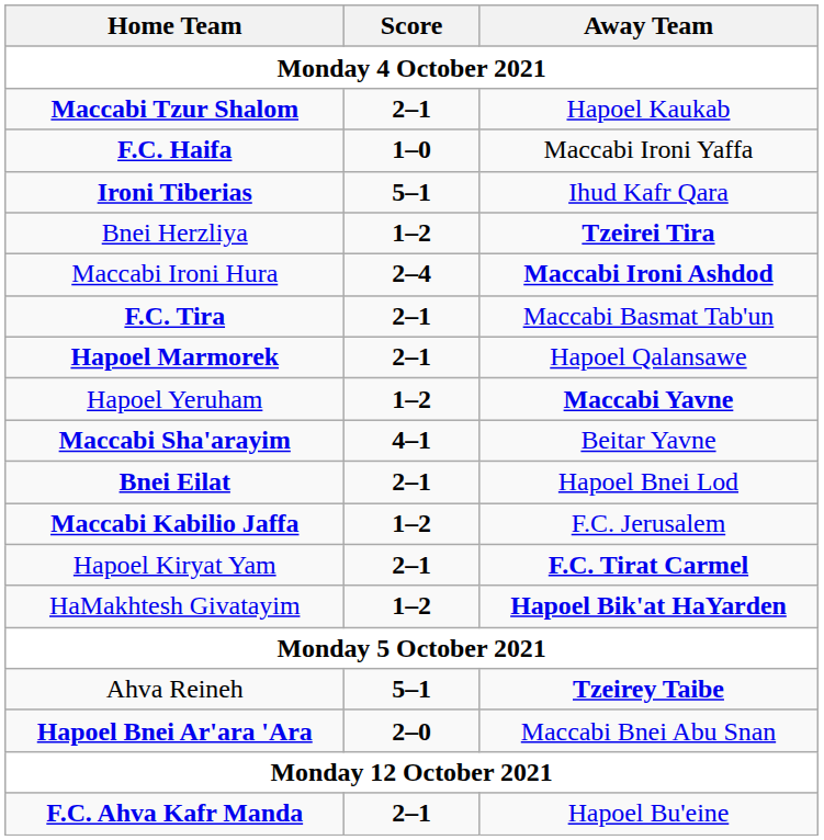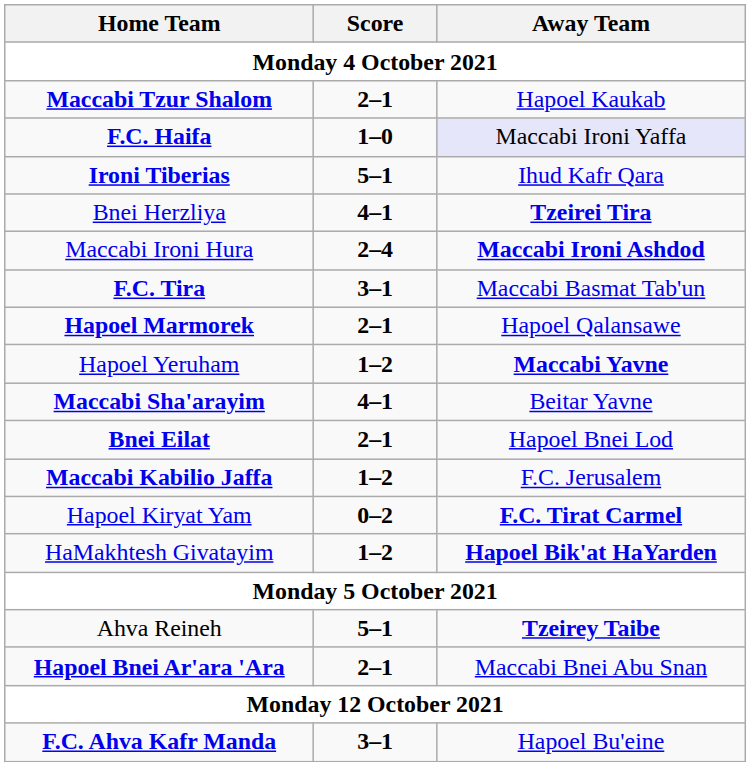 <table class="wikitable" style="text-align: center">
 <tr>
 <th width="200px">Home Team</th>
 <th width="75px">Score</th>
 <th width="200px">Away Team</th>
 </tr>
 <tr>
 <td colspan=4 bgcolor=White><strong>Monday 4 October 2021</strong></td>
 </tr>
 <tr>
 <td><strong><a href='#'>Maccabi Tzur Shalom</a></strong></td>
 <td><strong>2–1</strong> </td>
 <td><a href='#'>Hapoel Kaukab</a></td>
 </tr>
 <tr>
 <td><strong><a href='#'>F.C. Haifa</a></strong></td>
 <td><strong>1–0</strong></td>
-<td>Maccabi Ironi Yaffa</td>
+<td style="background: lavender;">Maccabi Ironi Yaffa</td>
 </tr>
 <tr>
 <td><strong><a href='#'>Ironi Tiberias</a></strong></td>
 <td><strong>5–1</strong></td>
 <td><a href='#'>Ihud Kafr Qara</a></td>
 </tr>
 <tr>
 <td><a href='#'>Bnei Herzliya</a></td>
-<td><strong>1–2</strong></td>
+<td><strong>4–1</strong></td>
 <td><strong><a href='#'>Tzeirei Tira</a></strong></td>
 </tr>
 <tr>
 <td><a href='#'>Maccabi Ironi Hura</a></td>
 <td><strong>2–4</strong></td>
 <td><strong><a href='#'>Maccabi Ironi Ashdod</a></strong></td>
 </tr>
 <tr>
 <td><strong><a href='#'>F.C. Tira</a></strong></td>
-<td><strong>2–1</strong></td>
+<td><strong>3–1</strong></td>
 <td><a href='#'>Maccabi Basmat Tab'un</a></td>
 </tr>
 <tr>
 <td><strong><a href='#'>Hapoel Marmorek</a></strong></td>
 <td><strong>2–1</strong> </td>
 <td><a href='#'>Hapoel Qalansawe</a></td>
 </tr>
 <tr>
 <td><a href='#'>Hapoel Yeruham</a></td>
 <td><strong>1–2</strong></td>
 <td><strong><a href='#'>Maccabi Yavne</a></strong></td>
 </tr>
 <tr>
 <td><strong><a href='#'>Maccabi Sha'arayim</a></strong></td>
 <td><strong>4–1</strong></td>
 <td><a href='#'>Beitar Yavne</a></td>
 </tr>
 <tr>
 <td><strong><a href='#'>Bnei Eilat</a></strong></td>
 <td><strong>2–1</strong> </td>
 <td><a href='#'>Hapoel Bnei Lod</a></td>
 </tr>
 <tr>
 <td><strong><a href='#'>Maccabi Kabilio Jaffa</a></strong></td>
 <td><strong>1–2</strong></td>
 <td><a href='#'>F.C. Jerusalem</a></td>
 </tr>
 <tr>
 <td><a href='#'>Hapoel Kiryat Yam</a></td>
-<td><strong>2–1</strong></td>
+<td><strong>0–2</strong></td>
 <td><strong><a href='#'>F.C. Tirat Carmel</a></strong></td>
 </tr>
 <tr>
 <td><a href='#'>HaMakhtesh Givatayim</a></td>
 <td><strong>1–2</strong></td>
 <td><strong><a href='#'>Hapoel Bik'at HaYarden</a></strong></td>
 </tr>
 <tr>
 <td colspan=4 bgcolor=White><strong>Monday 5 October 2021</strong></td>
 </tr>
 <tr>
 <td>Ahva Reineh</td>
 <td><strong>5–1</strong></td>
 <td><strong><a href='#'>Tzeirey Taibe</a></strong></td>
 </tr>
 <tr>
 <td><strong><a href='#'>Hapoel Bnei Ar'ara 'Ara</a></strong></td>
-<td><strong>2–0</strong></td>
+<td><strong>2–1</strong></td>
 <td><a href='#'>Maccabi Bnei Abu Snan</a></td>
 </tr>
 <tr>
 <td colspan=4 bgcolor=White><strong>Monday 12 October 2021</strong></td>
 </tr>
 <tr>
 <td><strong><a href='#'>F.C. Ahva Kafr Manda</a></strong></td>
-<td><strong>2–1</strong></td>
+<td><strong>3–1</strong> </td>
 <td><a href='#'>Hapoel Bu'eine</a></td>
 </tr>
 </table>
